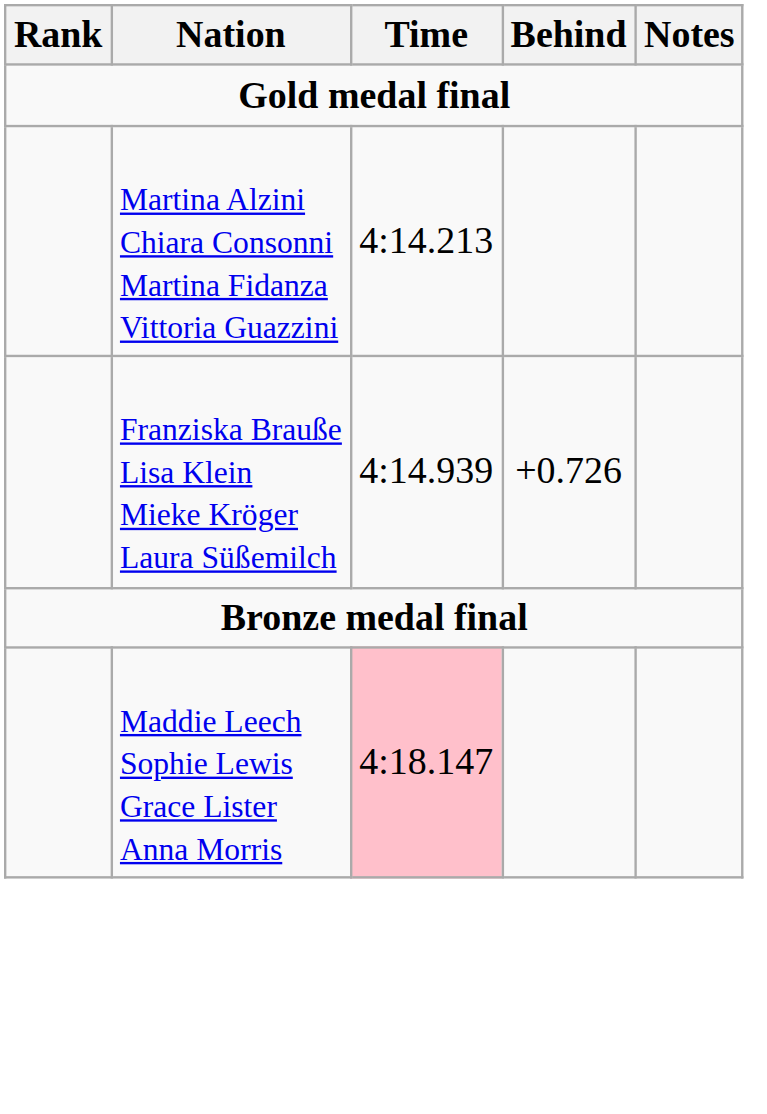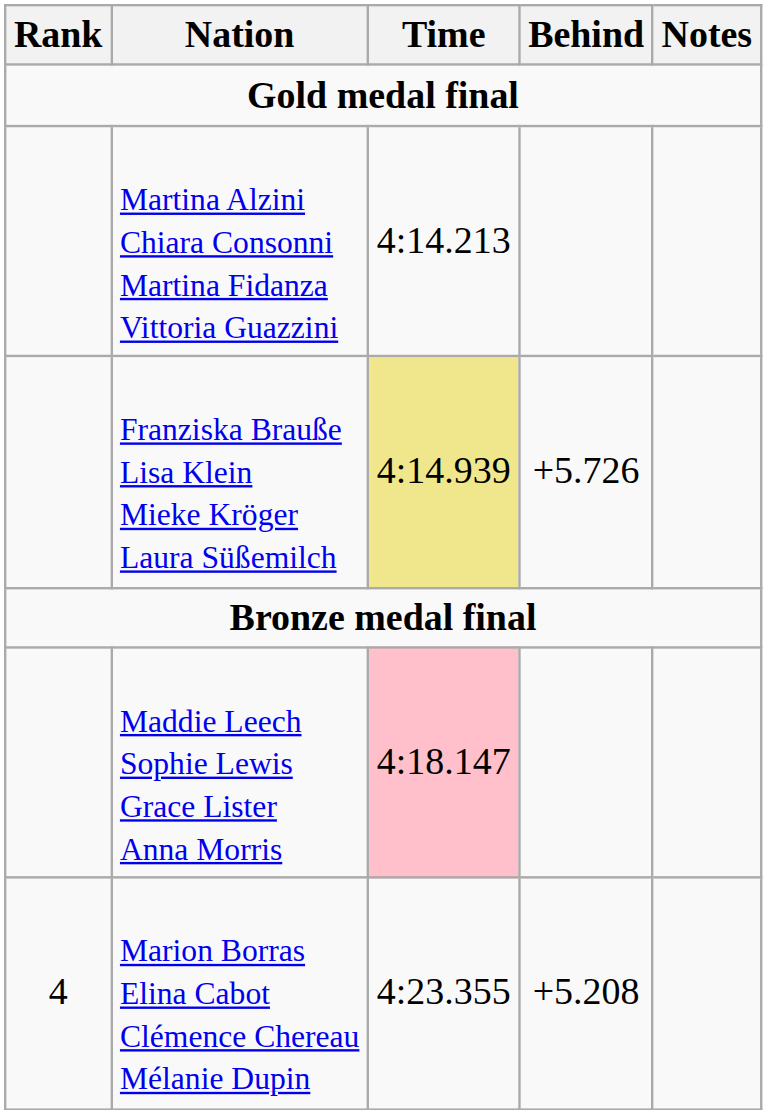 <table class="wikitable" style="text-align:center">
 <tr>
 <th>Rank</th>
 <th>Nation</th>
 <th>Time</th>
 <th>Behind</th>
 <th>Notes</th>
 </tr>
 <tr>
 <td colspan=5><strong>Gold medal final</strong></td>
 </tr>
 <tr>
 <td></td>
 <td align=left><br><small><a href='#'>Martina Alzini</a><br><a href='#'>Chiara Consonni</a><br><a href='#'>Martina Fidanza</a><br><a href='#'>Vittoria Guazzini</a></small></td>
 <td>4:14.213</td>
 <td></td>
 <td></td>
 </tr>
 <tr>
 <td></td>
 <td align=left><br><small><a href='#'>Franziska Brauße</a><br><a href='#'>Lisa Klein</a><br><a href='#'>Mieke Kröger</a><br><a href='#'>Laura Süßemilch</a></small></td>
-<td>4:14.939</td>
-<td>+0.726</td>
+<td style="background: khaki;">4:14.939</td>
+<td>+5.726</td>
 <td></td>
 </tr>
 <tr>
 <td colspan=5><strong>Bronze medal final</strong></td>
 </tr>
 <tr>
 <td></td>
 <td align=left><br><small><a href='#'>Maddie Leech</a><br><a href='#'>Sophie Lewis</a><br><a href='#'>Grace Lister</a><br><a href='#'>Anna Morris</a></small></td>
 <td style="background: pink;">4:18.147</td>
 <td></td>
 <td></td>
 </tr>
+<tr>
+<td>4</td>
+<td align=left><br><small><a href='#'>Marion Borras</a><br><a href='#'>Elina Cabot</a><br><a href='#'>Clémence Chereau</a><br><a href='#'>Mélanie Dupin</a></small></td>
+<td>4:23.355</td>
+<td>+5.208</td>
+<td></td>
+</tr>
 </table>
